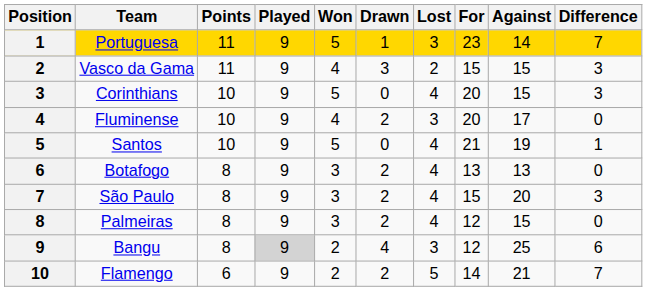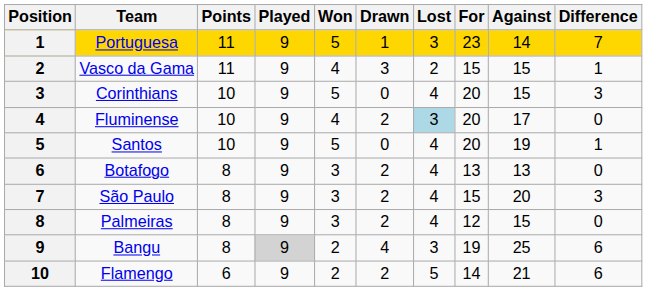 <table class="wikitable" style="text-align:center">
 <tr>
 <th>Position</th>
 <th>Team</th>
 <th>Points</th>
 <th>Played</th>
 <th>Won</th>
 <th>Drawn</th>
 <th>Lost</th>
 <th>For</th>
 <th>Against</th>
 <th>Difference</th>
 </tr>
 <tr style="background: gold;">
 <th>1</th>
 <td><a href='#'>Portuguesa</a></td>
 <td>11</td>
 <td>9</td>
 <td>5</td>
 <td>1</td>
 <td>3</td>
 <td>23</td>
 <td>14</td>
 <td>7</td>
 </tr>
 <tr>
 <th>2</th>
 <td><a href='#'>Vasco da Gama</a></td>
 <td>11</td>
 <td>9</td>
 <td>4</td>
 <td>3</td>
 <td>2</td>
 <td>15</td>
 <td>15</td>
-<td>3</td>
+<td>1</td>
 </tr>
 <tr>
 <th>3</th>
 <td><a href='#'>Corinthians</a></td>
 <td>10</td>
 <td>9</td>
 <td>5</td>
 <td>0</td>
 <td>4</td>
 <td>20</td>
 <td>15</td>
 <td>3</td>
 </tr>
 <tr>
 <th>4</th>
 <td><a href='#'>Fluminense</a></td>
 <td>10</td>
 <td>9</td>
 <td>4</td>
 <td>2</td>
-<td>3</td>
+<td style="background: lightblue;">3</td>
 <td>20</td>
 <td>17</td>
 <td>0</td>
 </tr>
 <tr>
 <th>5</th>
 <td><a href='#'>Santos</a></td>
 <td>10</td>
 <td>9</td>
 <td>5</td>
 <td>0</td>
 <td>4</td>
-<td>21</td>
+<td>20</td>
 <td>19</td>
 <td>1</td>
 </tr>
 <tr>
 <th>6</th>
 <td><a href='#'>Botafogo</a></td>
 <td>8</td>
 <td>9</td>
 <td>3</td>
 <td>2</td>
 <td>4</td>
 <td>13</td>
 <td>13</td>
 <td>0</td>
 </tr>
 <tr>
 <th>7</th>
 <td><a href='#'>São Paulo</a></td>
 <td>8</td>
 <td>9</td>
 <td>3</td>
 <td>2</td>
 <td>4</td>
 <td>15</td>
 <td>20</td>
 <td>3</td>
 </tr>
 <tr>
 <th>8</th>
 <td><a href='#'>Palmeiras</a></td>
 <td>8</td>
 <td>9</td>
 <td>3</td>
 <td>2</td>
 <td>4</td>
 <td>12</td>
 <td>15</td>
 <td>0</td>
 </tr>
 <tr>
 <th>9</th>
 <td><a href='#'>Bangu</a></td>
 <td>8</td>
 <td style="background: lightgrey;">9</td>
 <td>2</td>
 <td>4</td>
 <td>3</td>
-<td>12</td>
+<td>19</td>
 <td>25</td>
 <td>6</td>
 </tr>
 <tr>
 <th>10</th>
 <td><a href='#'>Flamengo</a></td>
 <td>6</td>
 <td>9</td>
 <td>2</td>
 <td>2</td>
 <td>5</td>
 <td>14</td>
 <td>21</td>
-<td>7</td>
+<td>6</td>
 </tr>
 </table>
